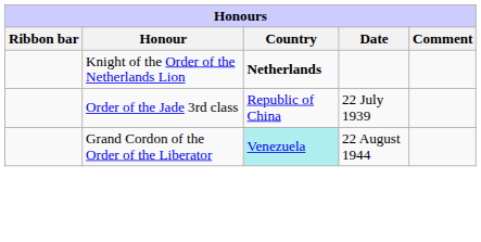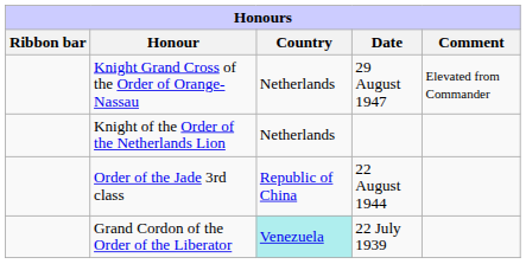 <table class="wikitable" style="width:60%;">
 <tr style="background:#ccf; text-align:center;">
 <td colspan=5><strong>Honours</strong></td>
 </tr>
 <tr>
 <th style="width:80px;">Ribbon bar</th>
 <th>Honour</th>
 <th>Country</th>
 <th>Date</th>
 <th>Comment</th>
 </tr>
 <tr>
 <td></td>
+<td><a href='#'>Knight Grand Cross</a> of the <a href='#'>Order of Orange-Nassau</a></td>
+<td>Netherlands</td>
+<td>29 August 1947</td>
+<td><small>Elevated from Commander</small></td>
+</tr>
+<tr>
+<td></td>
 <td>Knight of the <a href='#'>Order of the Netherlands Lion</a></td>
-<td><strong>Netherlands</strong></td>
+<td>Netherlands</td>
 <td></td>
 <td></td>
 </tr>
 <tr>
 <td></td>
 <td><a href='#'>Order of the Jade</a> 3rd class</td>
 <td><a href='#'>Republic of China</a></td>
-<td>22 July 1939</td>
+<td>22 August 1944</td>
 <td></td>
 </tr>
 <tr>
 <td></td>
 <td>Grand Cordon of the <a href='#'>Order of the Liberator</a></td>
 <td style="background: paleturquoise;"><a href='#'>Venezuela</a></td>
-<td>22 August 1944</td>
+<td>22 July 1939</td>
 <td></td>
 </tr>
 </table>
